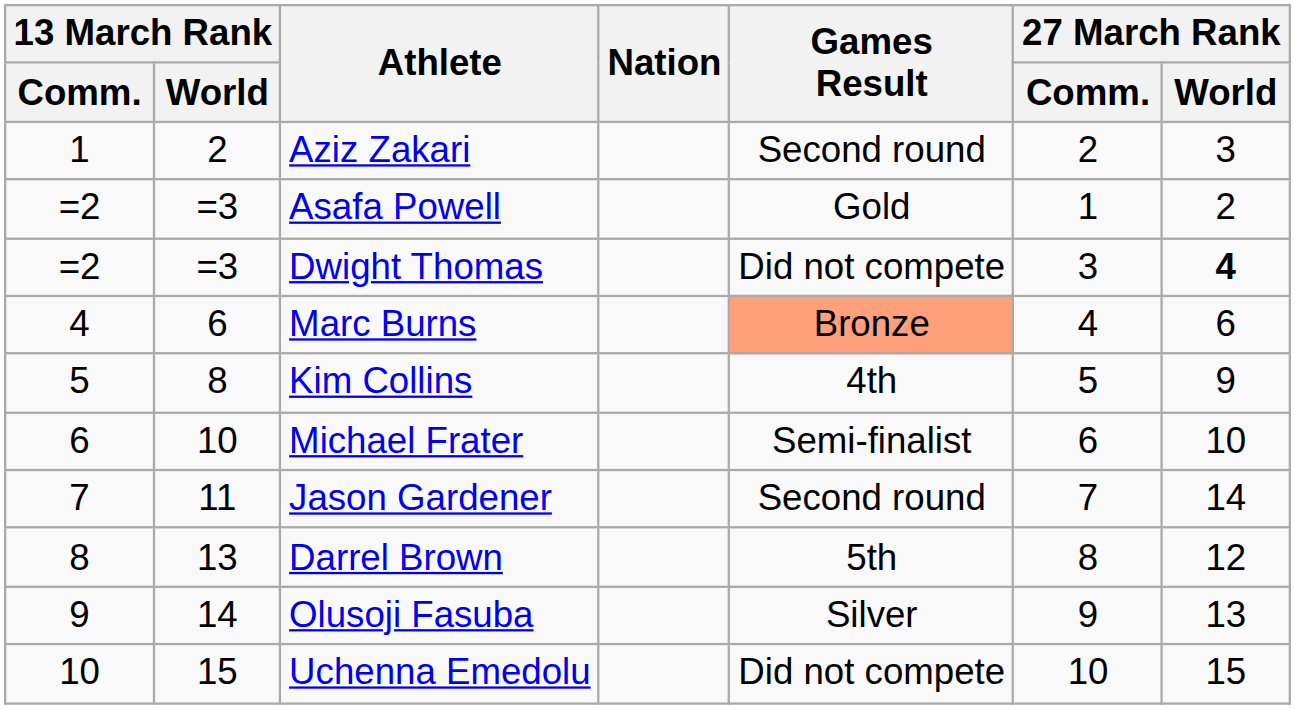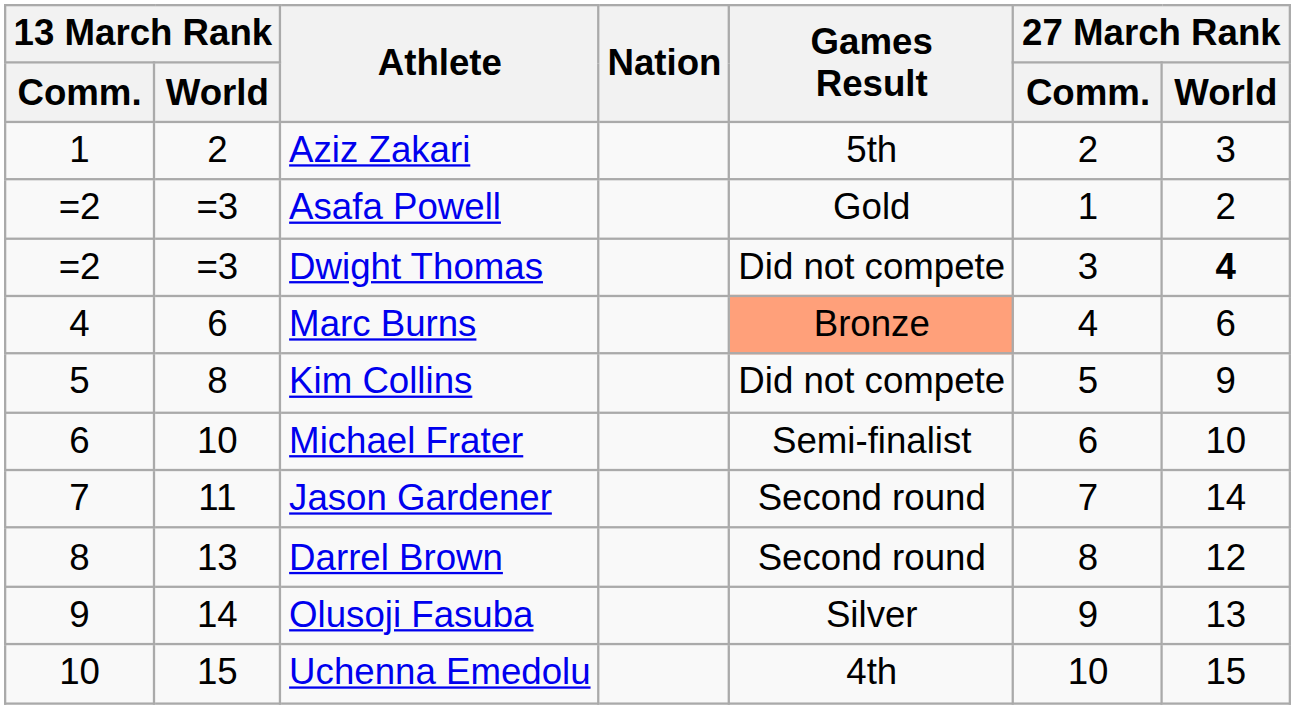 <table class="wikitable sortable" style="text-align:center">
 <tr>
 <th colspan="2">13 March Rank</th>
 <th rowspan="2">Athlete</th>
 <th rowspan="2">Nation</th>
 <th rowspan="2">Games <br> Result</th>
 <th colspan="2">27 March Rank</th>
 </tr>
 <tr>
 <th>Comm.</th>
 <th>World</th>
 <th>Comm.</th>
 <th>World</th>
 </tr>
 <tr>
 <td>1</td>
 <td>2</td>
 <td align="left"><a href='#'>Aziz Zakari</a></td>
 <td align="left"></td>
-<td>Second round</td>
+<td>5th</td>
 <td>2</td>
 <td>3</td>
 </tr>
 <tr>
 <td>=2</td>
 <td>=3</td>
 <td align="left"><a href='#'>Asafa Powell</a></td>
 <td align="left"></td>
 <td>Gold</td>
 <td>1</td>
 <td>2</td>
 </tr>
 <tr>
 <td>=2</td>
 <td>=3</td>
 <td align="left"><a href='#'>Dwight Thomas</a></td>
 <td align="left"></td>
 <td>Did not compete</td>
 <td>3</td>
 <td><strong>4</strong></td>
 </tr>
 <tr>
 <td>4</td>
 <td>6</td>
 <td align="left"><a href='#'>Marc Burns</a></td>
 <td align="left"></td>
 <td style="background: lightsalmon;">Bronze</td>
 <td>4</td>
 <td>6</td>
 </tr>
 <tr>
 <td>5</td>
 <td>8</td>
 <td align="left"><a href='#'>Kim Collins</a></td>
 <td align="left"></td>
-<td>4th</td>
+<td>Did not compete</td>
 <td>5</td>
 <td>9</td>
 </tr>
 <tr>
 <td>6</td>
 <td>10</td>
 <td align="left"><a href='#'>Michael Frater</a></td>
 <td align="left"></td>
 <td>Semi-finalist</td>
 <td>6</td>
 <td>10</td>
 </tr>
 <tr>
 <td>7</td>
 <td>11</td>
 <td align="left"><a href='#'>Jason Gardener</a></td>
 <td align="left"></td>
 <td>Second round</td>
 <td>7</td>
 <td>14</td>
 </tr>
 <tr>
 <td>8</td>
 <td>13</td>
 <td align="left"><a href='#'>Darrel Brown</a></td>
 <td align="left"></td>
-<td>5th</td>
+<td>Second round</td>
 <td>8</td>
 <td>12</td>
 </tr>
 <tr>
 <td>9</td>
 <td>14</td>
 <td align="left"><a href='#'>Olusoji Fasuba</a></td>
 <td align="left"></td>
 <td>Silver</td>
 <td>9</td>
 <td>13</td>
 </tr>
 <tr>
 <td>10</td>
 <td>15</td>
 <td align="left"><a href='#'>Uchenna Emedolu</a></td>
 <td align="left"></td>
-<td>Did not compete</td>
+<td>4th</td>
 <td>10</td>
 <td>15</td>
 </tr>
 </table>
